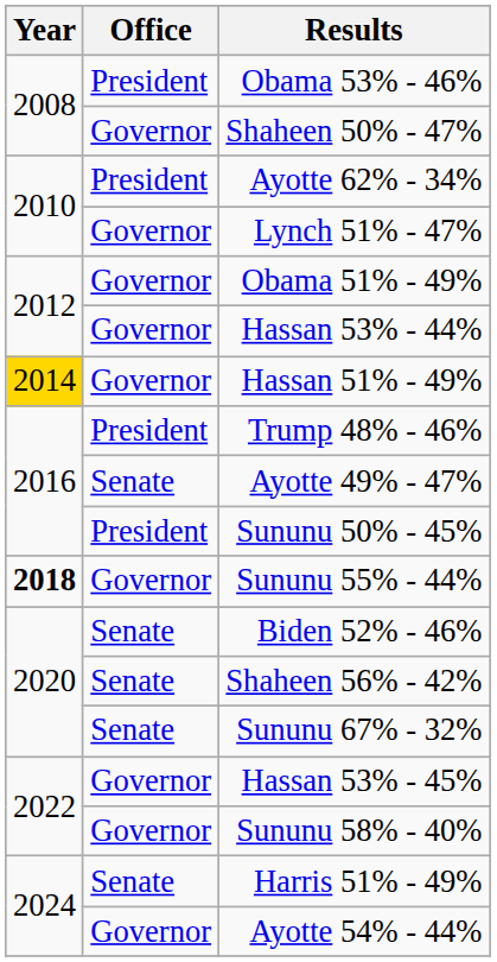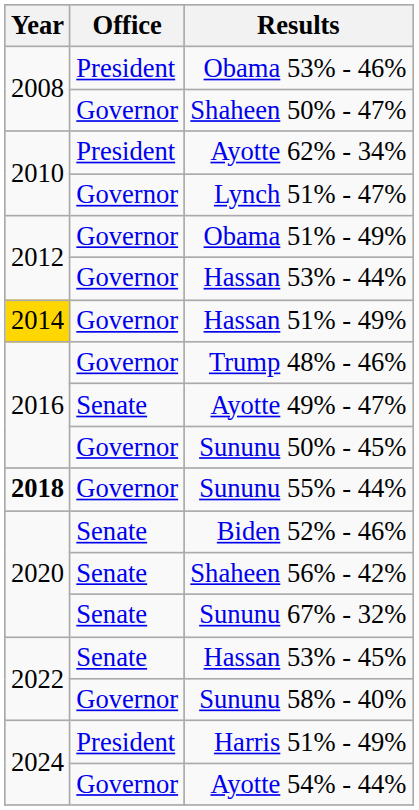 <table class=wikitable>
 <tr>
 <th>Year</th>
 <th>Office</th>
 <th>Results</th>
 </tr>
 <tr>
 <td rowspan=2>2008</td>
 <td><a href='#'>President</a></td>
 <td align="right" ><a href='#'>Obama</a> 53% - 46%</td>
 </tr>
 <tr>
 <td><a href='#'>Governor</a></td>
 <td align="right" ><a href='#'>Shaheen</a> 50% - 47%</td>
 </tr>
 <tr>
 <td rowspan=2>2010</td>
 <td><a href='#'>President</a></td>
 <td align="right" ><a href='#'>Ayotte</a> 62% - 34%</td>
 </tr>
 <tr>
 <td><a href='#'>Governor</a></td>
 <td align="right" ><a href='#'>Lynch</a> 51% - 47%</td>
 </tr>
 <tr>
 <td rowspan=2>2012</td>
 <td><a href='#'>Governor</a></td>
 <td align="right" ><a href='#'>Obama</a> 51% - 49%</td>
 </tr>
 <tr>
 <td><a href='#'>Governor</a></td>
 <td align="right" ><a href='#'>Hassan</a> 53% - 44%</td>
 </tr>
 <tr>
 <td style="background: gold;">2014</td>
 <td><a href='#'>Governor</a></td>
 <td align="right" ><a href='#'>Hassan</a> 51% - 49%</td>
 </tr>
 <tr>
 <td rowspan=3>2016</td>
-<td><a href='#'>President</a></td>
+<td><a href='#'>Governor</a></td>
 <td align="right" ><a href='#'>Trump</a> 48% - 46%</td>
 </tr>
 <tr>
 <td><a href='#'>Senate</a></td>
 <td align="right" ><a href='#'>Ayotte</a> 49% - 47%</td>
 </tr>
 <tr>
-<td><a href='#'>President</a></td>
+<td><a href='#'>Governor</a></td>
 <td align="right" ><a href='#'>Sununu</a> 50% - 45%</td>
 </tr>
 <tr>
 <td><strong>2018</strong></td>
 <td><a href='#'>Governor</a></td>
 <td align="right" ><a href='#'>Sununu</a> 55% - 44%</td>
 </tr>
 <tr>
 <td rowspan=3>2020</td>
 <td><a href='#'>Senate</a></td>
 <td align="right" ><a href='#'>Biden</a> 52% - 46%</td>
 </tr>
 <tr>
 <td><a href='#'>Senate</a></td>
 <td align="right" ><a href='#'>Shaheen</a> 56% - 42%</td>
 </tr>
 <tr>
 <td><a href='#'>Senate</a></td>
 <td align="right" ><a href='#'>Sununu</a> 67% - 32%</td>
 </tr>
 <tr>
 <td rowspan=2>2022</td>
-<td><a href='#'>Governor</a></td>
+<td><a href='#'>Senate</a></td>
 <td align="right" ><a href='#'>Hassan</a> 53% - 45%</td>
 </tr>
 <tr>
 <td><a href='#'>Governor</a></td>
 <td align="right" ><a href='#'>Sununu</a> 58% - 40%</td>
 </tr>
 <tr>
 <td rowspan=2>2024</td>
-<td><a href='#'>Senate</a></td>
+<td><a href='#'>President</a></td>
 <td align="right" ><a href='#'>Harris</a> 51% - 49%</td>
 </tr>
 <tr>
 <td><a href='#'>Governor</a></td>
 <td align="right" ><a href='#'>Ayotte</a> 54% - 44%</td>
 </tr>
 </table>
